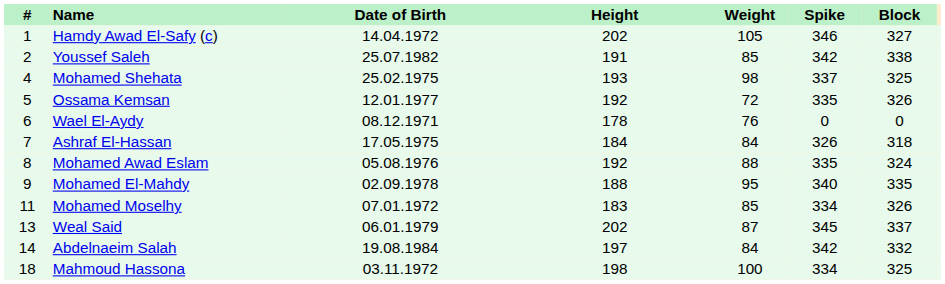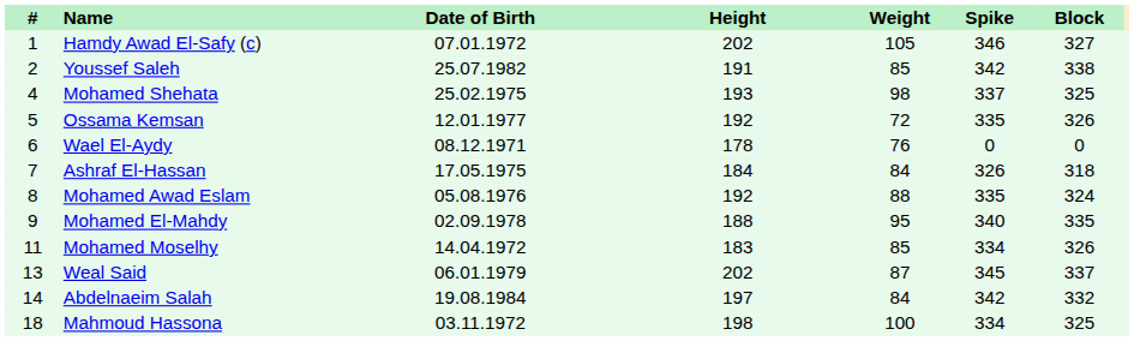 <table border=0 cellpadding=2 cellspacing=0  |- bgcolor=#FFECCE style="text-align:center; font-size:90%;" width=100%>
 <tr bgcolor=#BBF0C9>
 <th width=5%>#</th>
 <th width=25% align=left>Name</th>
 <th width=25%>Date of Birth</th>
 <th width=21%>Height</th>
 <th width=8%>Weight</th>
 <th width=8%>Spike</th>
 <th width=8%>Block</th>
 </tr>
 <tr bgcolor=#E7FAEC>
 <td>1</td>
 <td align=left><a href='#'>Hamdy Awad El-Safy</a> (<a href='#'>c</a>)</td>
-<td>14.04.1972</td>
+<td>07.01.1972</td>
 <td>202</td>
 <td>105</td>
 <td>346</td>
 <td>327</td>
 <td></td>
 </tr>
 <tr bgcolor=#E7FAEC>
 <td>2</td>
 <td align=left><a href='#'>Youssef Saleh</a></td>
 <td>25.07.1982</td>
 <td>191</td>
 <td>85</td>
 <td>342</td>
 <td>338</td>
 <td></td>
 </tr>
 <tr bgcolor=#E7FAEC>
 <td>4</td>
 <td align=left><a href='#'>Mohamed Shehata</a></td>
 <td>25.02.1975</td>
 <td>193</td>
 <td>98</td>
 <td>337</td>
 <td>325</td>
 <td></td>
 </tr>
 <tr bgcolor=#E7FAEC>
 <td>5</td>
 <td align=left><a href='#'>Ossama Kemsan</a></td>
 <td>12.01.1977</td>
 <td>192</td>
 <td>72</td>
 <td>335</td>
 <td>326</td>
 <td></td>
 </tr>
 <tr bgcolor=#E7FAEC>
 <td>6</td>
 <td align=left><a href='#'>Wael El-Aydy</a></td>
 <td>08.12.1971</td>
 <td>178</td>
 <td>76</td>
 <td>0</td>
 <td>0</td>
 <td></td>
 </tr>
 <tr bgcolor=#E7FAEC>
 <td>7</td>
 <td align=left><a href='#'>Ashraf El-Hassan</a></td>
 <td>17.05.1975</td>
 <td>184</td>
 <td>84</td>
 <td>326</td>
 <td>318</td>
 <td></td>
 </tr>
 <tr bgcolor=#E7FAEC>
 <td>8</td>
 <td align=left><a href='#'>Mohamed Awad Eslam</a></td>
 <td>05.08.1976</td>
 <td>192</td>
 <td>88</td>
 <td>335</td>
 <td>324</td>
 <td></td>
 </tr>
 <tr bgcolor=#E7FAEC>
 <td>9</td>
 <td align=left><a href='#'>Mohamed El-Mahdy</a></td>
 <td>02.09.1978</td>
 <td>188</td>
 <td>95</td>
 <td>340</td>
 <td>335</td>
 <td></td>
 </tr>
 <tr bgcolor=#E7FAEC>
 <td>11</td>
 <td align=left><a href='#'>Mohamed Moselhy</a></td>
-<td>07.01.1972</td>
+<td>14.04.1972</td>
 <td>183</td>
 <td>85</td>
 <td>334</td>
 <td>326</td>
 <td></td>
 </tr>
 <tr bgcolor=#E7FAEC>
 <td>13</td>
 <td align=left><a href='#'>Weal Said</a></td>
 <td>06.01.1979</td>
 <td>202</td>
 <td>87</td>
 <td>345</td>
 <td>337</td>
 <td></td>
 </tr>
 <tr bgcolor=#E7FAEC>
 <td>14</td>
 <td align=left><a href='#'>Abdelnaeim Salah</a></td>
 <td>19.08.1984</td>
 <td>197</td>
 <td>84</td>
 <td>342</td>
 <td>332</td>
 <td></td>
 </tr>
 <tr bgcolor=#E7FAEC>
 <td>18</td>
 <td align=left><a href='#'>Mahmoud Hassona</a></td>
 <td>03.11.1972</td>
 <td>198</td>
 <td>100</td>
 <td>334</td>
 <td>325</td>
 <td></td>
 </tr>
 </table>
